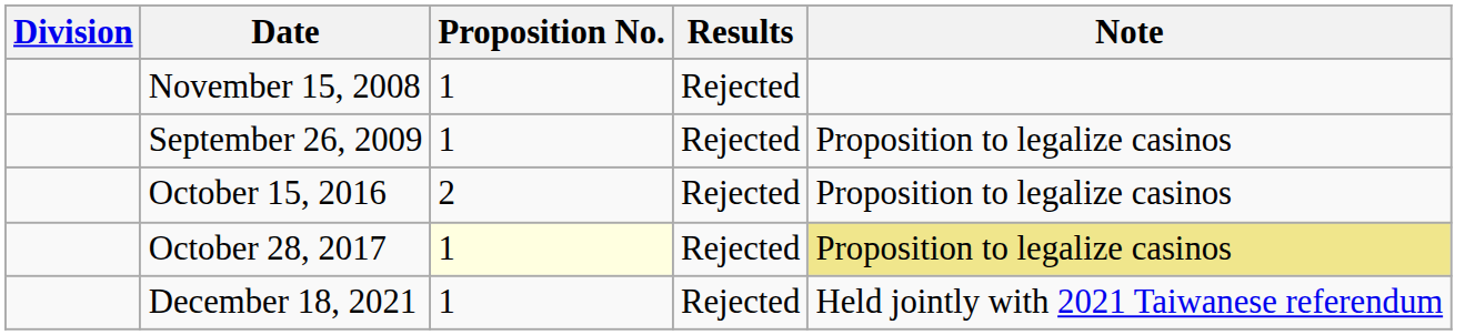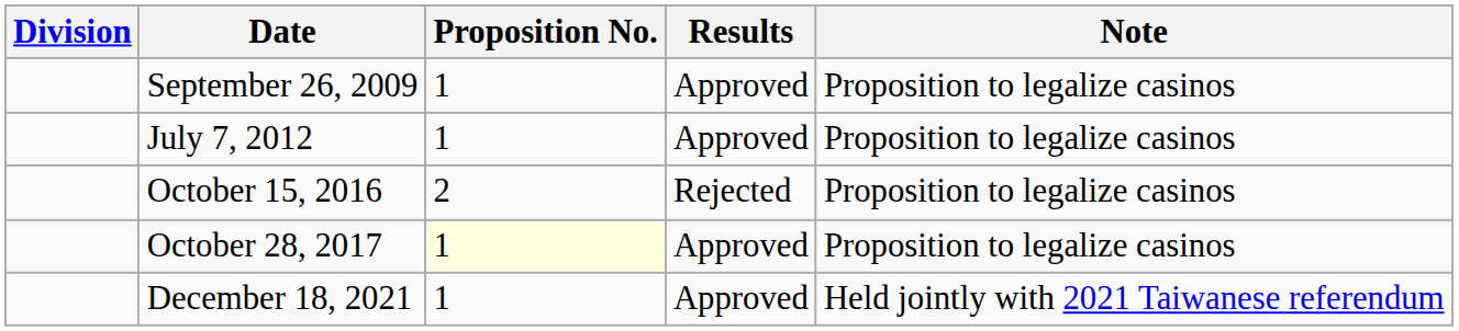 <table class=wikitable>
 <tr>
 <th><a href='#'>Division</a></th>
 <th>Date</th>
 <th>Proposition No.</th>
 <th>Results</th>
 <th>Note</th>
 </tr>
 <tr>
 <td></td>
-<td>November 15, 2008</td>
+<td>September 26, 2009</td>
 <td>1</td>
-<td>Rejected</td>
-<td></td>
+<td>Approved</td>
+<td>Proposition to legalize casinos</td>
 </tr>
 <tr>
 <td></td>
-<td>September 26, 2009</td>
+<td>July 7, 2012</td>
 <td>1</td>
-<td>Rejected</td>
+<td>Approved</td>
 <td>Proposition to legalize casinos</td>
 </tr>
 <tr>
 <td></td>
 <td>October 15, 2016</td>
 <td>2</td>
 <td>Rejected</td>
 <td>Proposition to legalize casinos</td>
 </tr>
 <tr>
 <td></td>
 <td>October 28, 2017</td>
 <td style="background: lightyellow;">1</td>
-<td>Rejected</td>
-<td style="background: khaki;">Proposition to legalize casinos</td>
+<td>Approved</td>
+<td>Proposition to legalize casinos</td>
 </tr>
 <tr>
 <td></td>
 <td>December 18, 2021</td>
 <td>1</td>
-<td>Rejected</td>
+<td>Approved</td>
 <td>Held jointly with <a href='#'>2021 Taiwanese referendum</a></td>
 </tr>
 </table>
